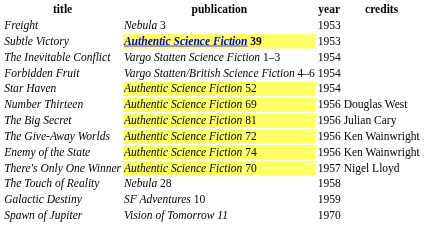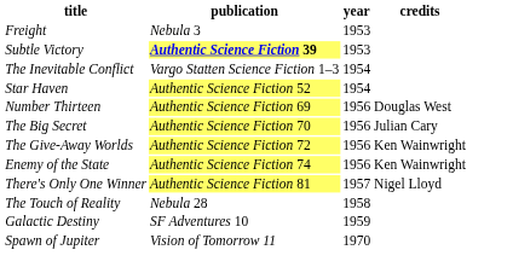 <table class="sortable">
 <tr>
 <th>title</th>
 <th>publication</th>
 <th>year</th>
 <th>credits</th>
 </tr>
 <tr>
 <td><em>Freight</em></td>
 <td><em>Nebula</em> 3</td>
 <td>1953</td>
 <td></td>
 </tr>
 <tr>
 <td><em>Subtle Victory</em></td>
 <td style="background:#ff6"><strong><em><a href='#'>Authentic Science Fiction</a></em> 39</strong></td>
 <td>1953</td>
 <td></td>
 </tr>
 <tr>
 <td><em>The Inevitable Conflict</em></td>
 <td><em>Vargo Statten Science Fiction</em> 1–3</td>
 <td>1954</td>
 <td></td>
 </tr>
 <tr>
-<td><em>Forbidden Fruit</em></td>
-<td><em>Vargo Statten/British Science Fiction</em> 4–6</td>
-<td>1954</td>
-<td></td>
-</tr>
-<tr>
 <td><em>Star Haven</em></td>
 <td style="background:#ff6"><em>Authentic Science Fiction</em> 52</td>
 <td>1954</td>
 <td></td>
 </tr>
 <tr>
 <td><em>Number Thirteen</em></td>
 <td style="background:#ff6"><em>Authentic Science Fiction</em> 69</td>
 <td>1956</td>
 <td>Douglas West</td>
 </tr>
 <tr>
 <td><em>The Big Secret</em></td>
-<td style="background:#ff6"><em>Authentic Science Fiction</em> 81</td>
+<td style="background:#ff6"><em>Authentic Science Fiction</em> 70</td>
 <td>1956</td>
 <td>Julian Cary</td>
 </tr>
 <tr>
 <td><em>The Give-Away Worlds</em></td>
 <td style="background:#ff6"><em>Authentic Science Fiction</em> 72</td>
 <td>1956</td>
 <td>Ken Wainwright</td>
 </tr>
 <tr>
 <td><em>Enemy of the State</em></td>
 <td style="background:#ff6"><em>Authentic Science Fiction</em> 74</td>
 <td>1956</td>
 <td>Ken Wainwright</td>
 </tr>
 <tr>
 <td><em>There's Only One Winner</em></td>
-<td style="background:#ff6"><em>Authentic Science Fiction</em> 70</td>
+<td style="background:#ff6"><em>Authentic Science Fiction</em> 81</td>
 <td>1957</td>
 <td>Nigel Lloyd</td>
 </tr>
 <tr>
 <td><em>The Touch of Reality</em></td>
 <td><em>Nebula</em> 28</td>
 <td>1958</td>
 <td></td>
 </tr>
 <tr>
 <td><em>Galactic Destiny</em></td>
 <td><em>SF Adventures</em> 10</td>
 <td>1959</td>
 <td></td>
 </tr>
 <tr>
 <td><em>Spawn of Jupiter</em></td>
 <td><em>Vision of Tomorrow 11</em></td>
 <td>1970</td>
 <td></td>
 </tr>
 </table>
